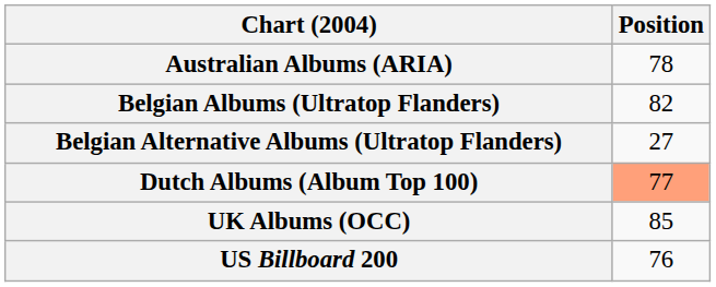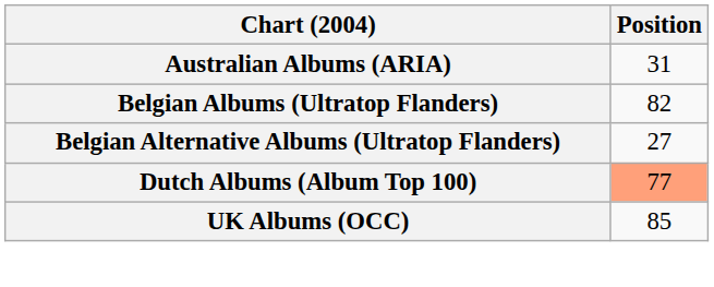 <table class="wikitable sortable plainrowheaders" style="text-align:center">
 <tr>
 <th scope="col" style="width:24em;">Chart (2004)</th>
 <th scope="col">Position</th>
 </tr>
 <tr>
 <th scope="row">Australian Albums (ARIA)</th>
-<td>78</td>
+<td>31</td>
 </tr>
 <tr>
 <th scope="row">Belgian Albums (Ultratop Flanders)</th>
 <td>82</td>
 </tr>
 <tr>
 <th scope="row">Belgian Alternative Albums (Ultratop Flanders)</th>
 <td>27</td>
 </tr>
 <tr>
 <th scope="row">Dutch Albums (Album Top 100)</th>
 <td style="background: lightsalmon;">77</td>
 </tr>
 <tr>
 <th scope="row">UK Albums (OCC)</th>
 <td>85</td>
 </tr>
-<tr>
-<th scope="row">US <em>Billboard</em> 200</th>
-<td>76</td>
-</tr>
 </table>
